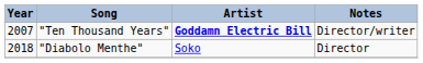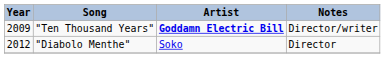 <table class="wikitable">
 <tr>
 <th style="background:#B0C4DE;">Year</th>
 <th style="background:#B0C4DE;">Song</th>
 <th style="background:#B0C4DE;">Artist</th>
 <th style="background:#B0C4DE;">Notes</th>
 </tr>
 <tr>
-<td>2007</td>
+<td>2009</td>
 <td>"Ten Thousand Years"</td>
 <td><strong><a href='#'>Goddamn Electric Bill</a></strong></td>
 <td>Director/writer</td>
 </tr>
 <tr>
-<td>2018</td>
+<td>2012</td>
 <td>"Diabolo Menthe"</td>
 <td><a href='#'>Soko</a></td>
 <td>Director</td>
 </tr>
 <tr>
 </tr>
 </table>
